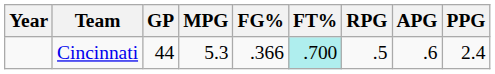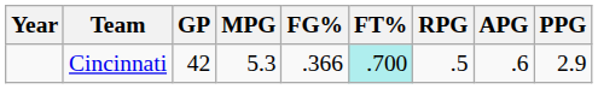 <table class="wikitable sortable" style="font-size:95%; text-align:right;">
 <tr>
 <th>Year</th>
 <th>Team</th>
 <th>GP</th>
 <th>MPG</th>
 <th>FG%</th>
 <th>FT%</th>
 <th>RPG</th>
 <th>APG</th>
 <th>PPG</th>
 </tr>
 <tr>
 <td style="text-align:left;"></td>
 <td style="text-align:left;"><a href='#'>Cincinnati</a></td>
-<td>44</td>
+<td>42</td>
 <td>5.3</td>
 <td>.366</td>
 <td style="background: paleturquoise;">.700</td>
 <td>.5</td>
 <td>.6</td>
-<td>2.4</td>
+<td>2.9</td>
 </tr>
 </table>
